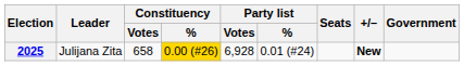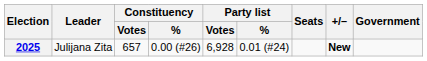 <table class="wikitable unsortable" style="text-align:center;">
 <tr>
 <th rowspan="2">Election</th>
 <th rowspan="2">Leader</th>
 <th colspan="2">Constituency</th>
 <th colspan="2">Party list</th>
 <th rowspan="2">Seats</th>
 <th rowspan="2">+/–</th>
 <th rowspan="2">Government</th>
 </tr>
 <tr>
 <th>Votes</th>
 <th>%</th>
 <th>Votes</th>
 <th>%</th>
 </tr>
 <tr>
 <th><a href='#'>2025</a></th>
 <td>Julijana Zita</td>
-<td>658</td>
-<td style="background: gold;">0.00 (#26)</td>
+<td>657</td>
+<td>0.00 (#26)</td>
 <td>6,928</td>
 <td>0.01 (#24)</td>
 <td></td>
 <td><strong>New</strong></td>
 <td></td>
 </tr>
 </table>
